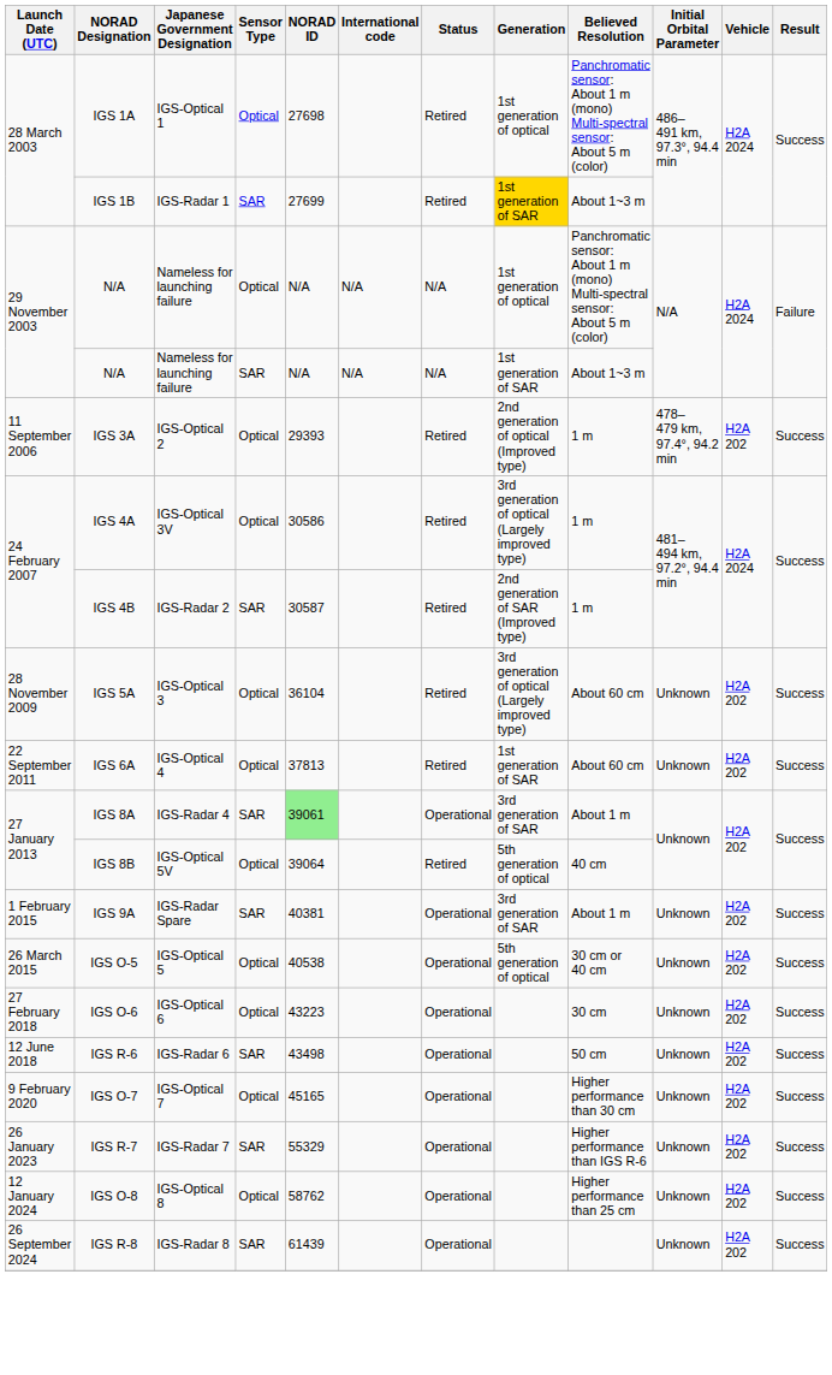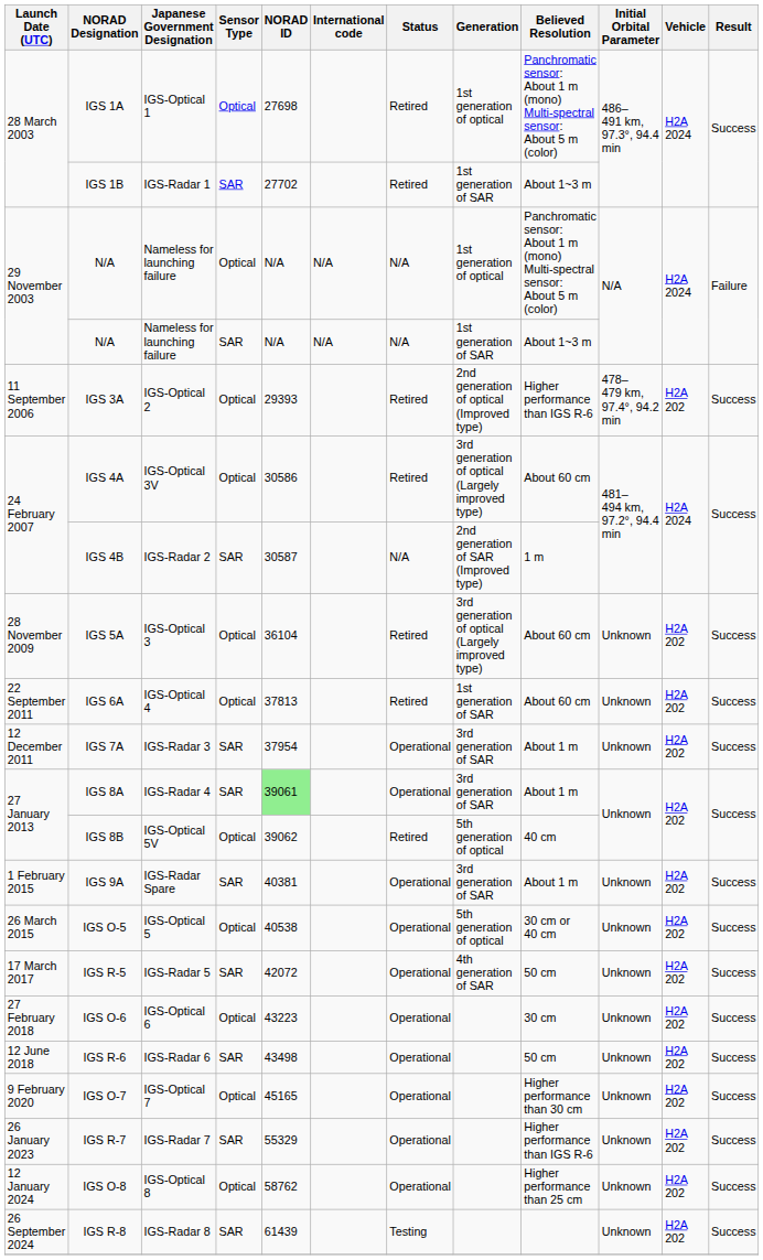 <table class="wikitable">
 <tr>
 <th>Launch Date (<a href='#'>UTC</a>)</th>
 <th>NORAD Designation</th>
 <th>Japanese Government Designation</th>
 <th>Sensor Type</th>
 <th>NORAD ID</th>
 <th>International code</th>
 <th>Status</th>
 <th style="width:12em">Generation</th>
 <th>Believed Resolution</th>
 <th style="width:14em">Initial Orbital Parameter</th>
 <th>Vehicle</th>
 <th>Result</th>
 </tr>
 <tr>
 <td rowspan="2">28 March 2003</td>
 <td align="center">IGS 1A</td>
 <td>IGS-Optical 1</td>
 <td><a href='#'>Optical</a></td>
 <td>27698</td>
 <td></td>
 <td>Retired</td>
 <td>1st generation of optical</td>
 <td><a href='#'>Panchromatic sensor</a>:<br>About 1 m (mono)<br><a href='#'>Multi-spectral sensor</a>:<br>About 5 m (color)</td>
 <td rowspan="2">486–491 km, 97.3°, 94.4 min</td>
 <td rowspan="2"><a href='#'>H2A</a> 2024</td>
 <td rowspan="2">Success</td>
 </tr>
 <tr>
 <td align="center">IGS 1B</td>
 <td>IGS-Radar 1</td>
 <td><a href='#'>SAR</a></td>
-<td>27699</td>
+<td>27702</td>
 <td></td>
 <td>Retired </td>
-<td style="background: gold;">1st generation of SAR</td>
+<td>1st generation of SAR</td>
 <td>About 1~3 m</td>
 </tr>
 <tr>
 <td rowspan="2">29 November 2003</td>
 <td align="center">N/A</td>
 <td>Nameless for launching failure</td>
 <td>Optical</td>
 <td>N/A</td>
 <td>N/A</td>
 <td>N/A</td>
 <td>1st generation of optical</td>
 <td>Panchromatic sensor:<br>About 1 m (mono)<br>Multi-spectral sensor:<br>About 5 m (color)</td>
 <td rowspan="2">N/A</td>
 <td rowspan="2"><a href='#'>H2A</a> 2024</td>
 <td rowspan="2">Failure</td>
 </tr>
 <tr>
 <td align="center">N/A</td>
 <td>Nameless for launching failure</td>
 <td>SAR</td>
 <td>N/A</td>
 <td>N/A</td>
 <td>N/A</td>
 <td>1st generation of SAR</td>
 <td>About 1~3 m</td>
 </tr>
 <tr>
 <td>11 September 2006</td>
 <td align="center">IGS 3A</td>
 <td>IGS-Optical 2</td>
 <td>Optical</td>
 <td>29393</td>
 <td></td>
 <td>Retired</td>
 <td>2nd generation of optical<br>(Improved type)</td>
-<td>1 m</td>
+<td>Higher performance than IGS R-6 </td>
 <td>478–479 km, 97.4°, 94.2 min</td>
 <td><a href='#'>H2A</a> 202</td>
 <td>Success</td>
 </tr>
 <tr>
 <td rowspan="2">24 February 2007</td>
 <td align="center">IGS 4A</td>
 <td>IGS-Optical 3V</td>
 <td>Optical</td>
 <td>30586</td>
 <td></td>
 <td>Retired</td>
 <td>3rd generation of optical<br>(Largely improved type)</td>
-<td>1 m</td>
+<td>About 60 cm</td>
 <td rowspan="2">481–494 km, 97.2°, 94.4 min</td>
 <td rowspan="2"><a href='#'>H2A</a> 2024</td>
 <td rowspan="2">Success</td>
 </tr>
 <tr>
 <td align="center">IGS 4B</td>
 <td>IGS-Radar 2</td>
 <td>SAR</td>
 <td>30587</td>
 <td></td>
-<td>Retired </td>
+<td>N/A</td>
 <td>2nd generation of SAR<br>(Improved type)</td>
 <td>1 m</td>
 </tr>
 <tr>
 <td>28 November 2009</td>
 <td align="center">IGS 5A</td>
 <td>IGS-Optical 3</td>
 <td>Optical</td>
 <td>36104</td>
 <td></td>
 <td>Retired </td>
 <td>3rd generation of optical<br>(Largely improved type)</td>
 <td>About 60 cm</td>
 <td>Unknown</td>
 <td><a href='#'>H2A</a> 202</td>
 <td>Success</td>
 </tr>
 <tr>
 <td>22 September 2011</td>
 <td align="center">IGS 6A</td>
 <td>IGS-Optical 4</td>
 <td>Optical</td>
 <td>37813</td>
 <td></td>
 <td>Retired</td>
 <td>1st generation of SAR</td>
 <td>About 60 cm</td>
 <td>Unknown</td>
 <td><a href='#'>H2A</a> 202</td>
 <td>Success</td>
 </tr>
 <tr>
+<td>12 December 2011</td>
+<td align="center">IGS 7A</td>
+<td>IGS-Radar 3</td>
+<td>SAR</td>
+<td>37954</td>
+<td></td>
+<td>Operational</td>
+<td>3rd generation of SAR</td>
+<td>About 1 m</td>
+<td>Unknown</td>
+<td><a href='#'>H2A</a> 202</td>
+<td>Success</td>
+</tr>
+<tr>
 <td rowspan="2">27 January 2013</td>
 <td align="center">IGS 8A</td>
 <td>IGS-Radar 4</td>
 <td>SAR</td>
 <td style="background: lightgreen;">39061</td>
 <td></td>
 <td>Operational</td>
 <td>3rd generation of SAR</td>
 <td>About 1 m</td>
 <td rowspan="2">Unknown</td>
 <td rowspan="2"><a href='#'>H2A</a> 202</td>
 <td rowspan="2">Success</td>
 </tr>
 <tr>
 <td align="center">IGS 8B</td>
 <td>IGS-Optical 5V</td>
 <td>Optical</td>
-<td>39064</td>
+<td>39062</td>
 <td></td>
 <td>Retired</td>
 <td>5th generation of optical</td>
 <td>40 cm</td>
 </tr>
 <tr>
 <td>1 February 2015</td>
 <td align="center">IGS 9A</td>
 <td>IGS-Radar Spare</td>
 <td>SAR</td>
 <td>40381</td>
 <td></td>
 <td>Operational</td>
 <td>3rd generation of SAR</td>
 <td>About 1 m</td>
 <td>Unknown</td>
 <td><a href='#'>H2A</a> 202</td>
 <td>Success</td>
 </tr>
 <tr>
 <td>26 March 2015</td>
 <td align="center">IGS O-5</td>
 <td>IGS-Optical 5</td>
 <td>Optical</td>
 <td>40538</td>
 <td></td>
 <td>Operational</td>
 <td>5th generation of optical</td>
 <td>30 cm  or 40 cm </td>
+<td>Unknown</td>
+<td><a href='#'>H2A</a> 202</td>
+<td>Success</td>
+</tr>
+<tr>
+<td>17 March 2017</td>
+<td align="center">IGS R-5</td>
+<td>IGS-Radar 5</td>
+<td>SAR</td>
+<td>42072</td>
+<td></td>
+<td>Operational</td>
+<td>4th generation of SAR</td>
+<td>50 cm </td>
 <td>Unknown</td>
 <td><a href='#'>H2A</a> 202</td>
 <td>Success</td>
 </tr>
 <tr>
 <td>27 February 2018 </td>
 <td align="center">IGS O-6</td>
 <td>IGS-Optical 6</td>
 <td>Optical</td>
 <td>43223</td>
 <td></td>
 <td>Operational</td>
 <td></td>
 <td>30 cm </td>
 <td>Unknown</td>
 <td><a href='#'>H2A</a> 202</td>
 <td>Success</td>
 </tr>
 <tr>
 <td>12 June 2018</td>
 <td align="center">IGS R-6</td>
 <td>IGS-Radar 6</td>
 <td>SAR</td>
 <td>43498</td>
 <td></td>
 <td>Operational</td>
 <td></td>
 <td>50 cm </td>
 <td>Unknown</td>
 <td><a href='#'>H2A</a> 202</td>
 <td>Success</td>
 </tr>
 <tr>
 <td>9 February 2020</td>
 <td align="center">IGS O-7</td>
 <td>IGS-Optical 7</td>
 <td>Optical</td>
 <td>45165</td>
 <td></td>
 <td>Operational</td>
 <td></td>
 <td>Higher performance than 30 cm </td>
 <td>Unknown</td>
 <td><a href='#'>H2A</a> 202</td>
 <td>Success</td>
 </tr>
 <tr>
 <td>26 January 2023</td>
 <td align="center">IGS R-7</td>
 <td>IGS-Radar 7</td>
 <td>SAR</td>
 <td>55329</td>
 <td></td>
 <td>Operational</td>
 <td></td>
 <td>Higher performance than IGS R-6 </td>
 <td>Unknown</td>
 <td><a href='#'>H2A</a> 202</td>
 <td>Success</td>
 </tr>
 <tr>
 <td>12 January 2024</td>
 <td align=center>IGS O-8</td>
 <td>IGS-Optical 8</td>
 <td>Optical</td>
 <td>58762</td>
 <td></td>
 <td>Operational</td>
 <td></td>
 <td>Higher performance than 25 cm </td>
 <td>Unknown</td>
 <td><a href='#'>H2A</a> 202</td>
 <td>Success</td>
 </tr>
 <tr>
 <td>26 September 2024</td>
 <td align=center>IGS R-8</td>
 <td>IGS-Radar 8</td>
 <td>SAR</td>
 <td>61439</td>
 <td></td>
-<td>Operational</td>
+<td>Testing</td>
 <td></td>
 <td></td>
 <td>Unknown</td>
 <td><a href='#'>H2A</a> 202</td>
 <td>Success</td>
 </tr>
 <tr>
 </tr>
 </table>
